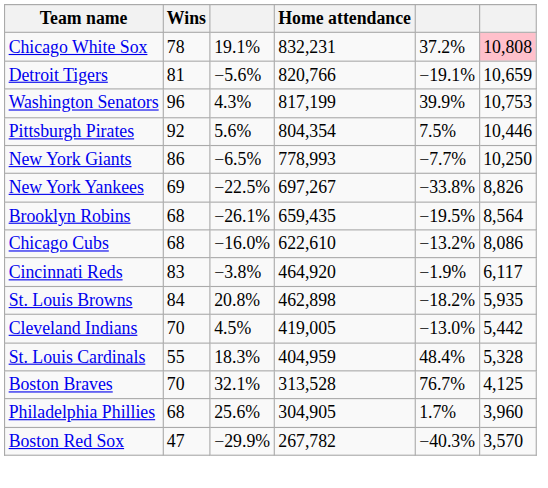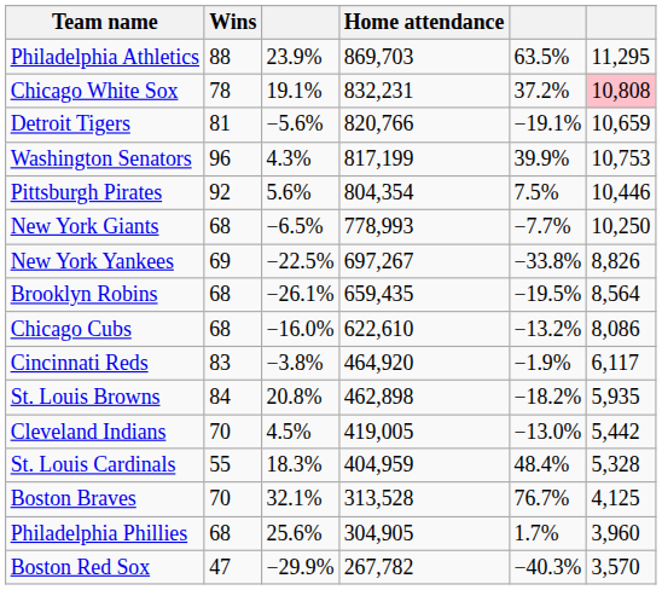 <table class="wikitable sortable">
 <tr style="text-align:center; font-size:larger;">
 </tr>
 <tr>
 <th>Team name</th>
 <th>Wins</th>
 <th></th>
 <th>Home attendance</th>
 <th></th>
 <th></th>
+</tr>
+<tr>
+<td><a href='#'>Philadelphia Athletics</a></td>
+<td>88</td>
+<td>23.9%</td>
+<td>869,703</td>
+<td>63.5%</td>
+<td>11,295</td>
 </tr>
 <tr>
 <td><a href='#'>Chicago White Sox</a></td>
 <td>78</td>
 <td>19.1%</td>
 <td>832,231</td>
 <td>37.2%</td>
 <td style="background: pink;">10,808</td>
 </tr>
 <tr>
 <td><a href='#'>Detroit Tigers</a></td>
 <td>81</td>
 <td>−5.6%</td>
 <td>820,766</td>
 <td>−19.1%</td>
 <td>10,659</td>
 </tr>
 <tr>
 <td><a href='#'>Washington Senators</a></td>
 <td>96</td>
 <td>4.3%</td>
 <td>817,199</td>
 <td>39.9%</td>
 <td>10,753</td>
 </tr>
 <tr>
 <td><a href='#'>Pittsburgh Pirates</a></td>
 <td>92</td>
 <td>5.6%</td>
 <td>804,354</td>
 <td>7.5%</td>
 <td>10,446</td>
 </tr>
 <tr>
 <td><a href='#'>New York Giants</a></td>
-<td>86</td>
+<td>68</td>
 <td>−6.5%</td>
 <td>778,993</td>
 <td>−7.7%</td>
 <td>10,250</td>
 </tr>
 <tr>
 <td><a href='#'>New York Yankees</a></td>
 <td>69</td>
 <td>−22.5%</td>
 <td>697,267</td>
 <td>−33.8%</td>
 <td>8,826</td>
 </tr>
 <tr>
 <td><a href='#'>Brooklyn Robins</a></td>
 <td>68</td>
 <td>−26.1%</td>
 <td>659,435</td>
 <td>−19.5%</td>
 <td>8,564</td>
 </tr>
 <tr>
 <td><a href='#'>Chicago Cubs</a></td>
 <td>68</td>
 <td>−16.0%</td>
 <td>622,610</td>
 <td>−13.2%</td>
 <td>8,086</td>
 </tr>
 <tr>
 <td><a href='#'>Cincinnati Reds</a></td>
 <td>83</td>
 <td>−3.8%</td>
 <td>464,920</td>
 <td>−1.9%</td>
 <td>6,117</td>
 </tr>
 <tr>
 <td><a href='#'>St. Louis Browns</a></td>
 <td>84</td>
 <td>20.8%</td>
 <td>462,898</td>
 <td>−18.2%</td>
 <td>5,935</td>
 </tr>
 <tr>
 <td><a href='#'>Cleveland Indians</a></td>
 <td>70</td>
 <td>4.5%</td>
 <td>419,005</td>
 <td>−13.0%</td>
 <td>5,442</td>
 </tr>
 <tr>
 <td><a href='#'>St. Louis Cardinals</a></td>
 <td>55</td>
 <td>18.3%</td>
 <td>404,959</td>
 <td>48.4%</td>
 <td>5,328</td>
 </tr>
 <tr>
 <td><a href='#'>Boston Braves</a></td>
 <td>70</td>
 <td>32.1%</td>
 <td>313,528</td>
 <td>76.7%</td>
 <td>4,125</td>
 </tr>
 <tr>
 <td><a href='#'>Philadelphia Phillies</a></td>
 <td>68</td>
 <td>25.6%</td>
 <td>304,905</td>
 <td>1.7%</td>
 <td>3,960</td>
 </tr>
 <tr>
 <td><a href='#'>Boston Red Sox</a></td>
 <td>47</td>
 <td>−29.9%</td>
 <td>267,782</td>
 <td>−40.3%</td>
 <td>3,570</td>
 </tr>
 </table>
